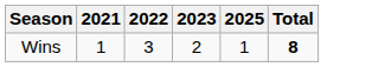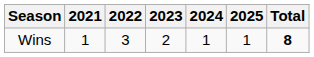 <table class="wikitable">
 <tr>
 <th>Season</th>
 <th>2021</th>
 <th>2022</th>
 <th>2023</th>
+<th>2024</th>
 <th>2025</th>
 <th><strong>Total</strong></th>
 </tr>
 <tr align=center>
 <td>Wins</td>
 <td>1</td>
 <td>3</td>
 <td>2</td>
 <td>1</td>
+<td>1</td>
 <td><strong>8</strong></td>
 </tr>
 </table>
